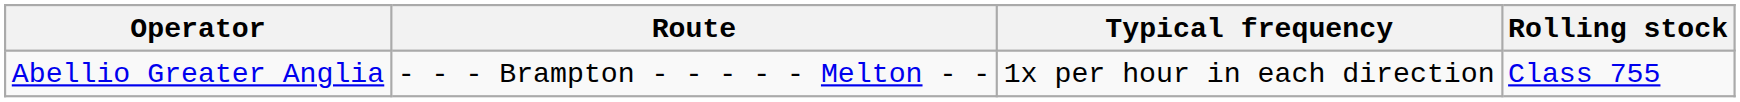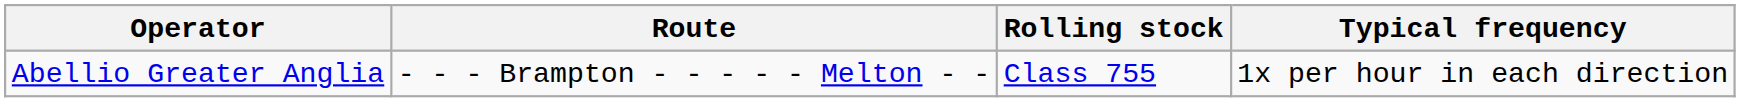 <table class="wikitable vatop">
 <tr>
 <th>Operator</th>
 <th>Route</th>
+<th>Rolling stock</th>
 <th>Typical frequency</th>
-<th>Rolling stock</th>
 </tr>
 <tr>
 <td><a href='#'>Abellio Greater Anglia</a></td>
 <td> -  -  - Brampton -  -  -  -  - <a href='#'>Melton</a> -  - </td>
+<td><a href='#'>Class 755</a></td>
 <td>1x per hour in each direction</td>
-<td><a href='#'>Class 755</a></td>
 </tr>
 </table>
